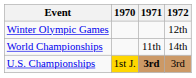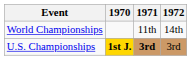 <table class="wikitable">
 <tr>
 <th>Event</th>
 <th>1970</th>
 <th>1971</th>
 <th>1972</th>
-</tr>
-<tr>
-<td><a href='#'>Winter Olympic Games</a></td>
-<td></td>
-<td></td>
-<td align="center">12th</td>
 </tr>
 <tr>
 <td><a href='#'>World Championships</a></td>
 <td></td>
 <td align="center">11th</td>
 <td align="center">14th</td>
 </tr>
 <tr>
 <td><a href='#'>U.S. Championships</a></td>
-<td align="center" bgcolor="gold">1st J.</td>
+<td align="center" bgcolor="gold"><strong>1st J.</strong></td>
 <td align="center" bgcolor="cc9966"><strong>3rd</strong></td>
 <td align="center" bgcolor="cc9966">3rd</td>
 </tr>
 </table>
